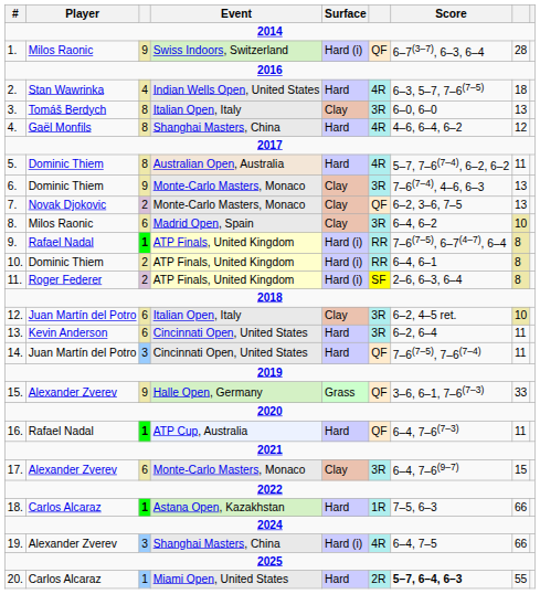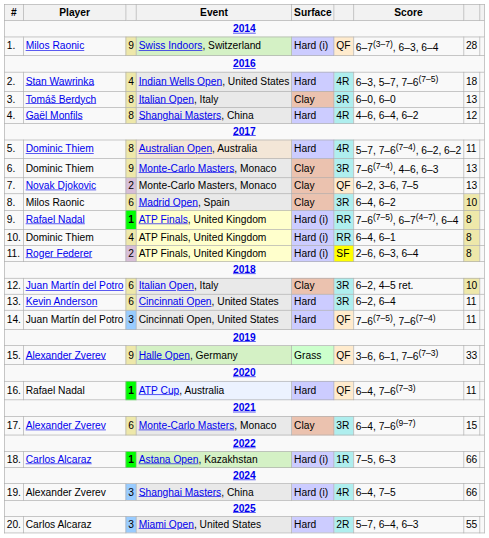 <table class="sortable wikitable nowrap">
 <tr>
 <th class=unsortable>#</th>
 <th>Player</th>
 <th></th>
 <th>Event</th>
 <th>Surface</th>
 <th></th>
 <th class=unsortable>Score</th>
 <th class=unsortable></th>
 <th class=unsortable></th>
 </tr>
 <tr>
 <td style=font-weight:bold;text-align:center colspan="9"><a href='#'>2014</a></td>
 </tr>
 <tr>
 <td>1.</td>
 <td> <a href='#'>Milos Raonic</a></td>
 <td style=background:#eee8aa>9</td>
 <td style=background:#d4f1c5><a href='#'>Swiss Indoors</a>, Switzerland</td>
 <td style=background:#ccf>Hard (i)</td>
 <td style=background:#ffebcd>QF</td>
 <td>6–7<sup>(3–7)</sup>, 6–3, 6–4</td>
 <td>28</td>
 <td></td>
 </tr>
 <tr>
 <td style=font-weight:bold;text-align:center colspan="9"><a href='#'>2016</a></td>
 </tr>
 <tr>
 <td>2.</td>
 <td> <a href='#'>Stan Wawrinka</a></td>
 <td style=background:#eee8aa>4</td>
 <td style=background:#e9e9e9><a href='#'>Indian Wells Open</a>, United States</td>
 <td style=background:#ccf>Hard</td>
 <td style=background:#afeeee>4R</td>
 <td>6–3, 5–7, 7–6<sup>(7–5)</sup></td>
 <td>18</td>
 <td></td>
 </tr>
 <tr>
 <td>3.</td>
 <td> <a href='#'>Tomáš Berdych</a></td>
 <td style=background:#eee8aa>8</td>
 <td style=background:#e9e9e9><a href='#'>Italian Open</a>, Italy</td>
 <td style=background:#ebc2af>Clay</td>
 <td style=background:#afeeee>3R</td>
 <td>6–0, 6–0</td>
 <td>13</td>
 <td></td>
 </tr>
 <tr>
 <td>4.</td>
 <td> <a href='#'>Gaël Monfils</a></td>
 <td style=background:#eee8aa>8</td>
 <td style=background:#e9e9e9><a href='#'>Shanghai Masters</a>, China</td>
 <td style=background:#ccf>Hard</td>
 <td style=background:#afeeee>4R</td>
 <td>4–6, 6–4, 6–2</td>
 <td>12</td>
 <td></td>
 </tr>
 <tr>
 <td style=font-weight:bold;text-align:center colspan="9"><a href='#'>2017</a></td>
 </tr>
 <tr>
 <td>5.</td>
 <td> <a href='#'>Dominic Thiem</a></td>
 <td style=background:#eee8aa>8</td>
 <td style=background:#f3e6d7><a href='#'>Australian Open</a>, Australia</td>
 <td style=background:#ccf>Hard</td>
 <td style=background:#afeeee>4R</td>
 <td>5–7, 7–6<sup>(7–4)</sup>, 6–2, 6–2</td>
 <td>11</td>
 <td></td>
 </tr>
 <tr>
 <td>6.</td>
 <td> Dominic Thiem</td>
 <td style=background:#eee8aa>9</td>
 <td style=background:#e9e9e9><a href='#'>Monte-Carlo Masters</a>, Monaco</td>
 <td style=background:#ebc2af>Clay</td>
 <td style=background:#afeeee>3R</td>
 <td>7–6<sup>(7–4)</sup>, 4–6, 6–3</td>
 <td>13</td>
 <td></td>
 </tr>
 <tr>
 <td>7.</td>
 <td> <a href='#'>Novak Djokovic</a></td>
 <td style=background:thistle>2</td>
 <td style=background:#e9e9e9>Monte-Carlo Masters, Monaco</td>
 <td style=background:#ebc2af>Clay</td>
 <td style=background:#ffebcd>QF</td>
 <td>6–2, 3–6, 7–5</td>
 <td>13</td>
 <td></td>
 </tr>
 <tr>
 <td>8.</td>
 <td> Milos Raonic</td>
 <td style=background:#eee8aa>6</td>
 <td style=background:#e9e9e9><a href='#'>Madrid Open</a>, Spain</td>
 <td style=background:#ebc2af>Clay</td>
 <td style=background:#afeeee>3R</td>
 <td>6–4, 6–2</td>
 <td style=background:#eee8aa>10</td>
 <td></td>
 </tr>
 <tr>
 <td>9.</td>
 <td> <a href='#'>Rafael Nadal</a></td>
 <td bgcolor=lime><strong>1</strong></td>
 <td style=background:#ffffcc><a href='#'>ATP Finals</a>, United Kingdom</td>
 <td style=background:#ccccff>Hard (i)</td>
 <td style=background:#afeeee>RR</td>
 <td>7–6<sup>(7–5)</sup>, 6–7<sup>(4–7)</sup>, 6–4</td>
 <td style=background:#eee8aa>8</td>
 <td></td>
 </tr>
 <tr>
 <td>10.</td>
 <td> Dominic Thiem</td>
-<td style=background:#eee8aa>2</td>
+<td style=background:#eee8aa>4</td>
 <td style=background:#ffffcc>ATP Finals, United Kingdom</td>
 <td style=background:#ccccff>Hard (i)</td>
 <td bgcolor=afeeee>RR</td>
 <td>6–4, 6–1</td>
 <td style=background:#eee8aa>8</td>
 <td></td>
 </tr>
 <tr>
 <td>11.</td>
 <td> <a href='#'>Roger Federer</a></td>
 <td style=background:thistle>2</td>
 <td style=background:#ffffcc>ATP Finals, United Kingdom</td>
 <td style=background:#ccccff>Hard (i)</td>
 <td style=background:yellow>SF</td>
 <td>2–6, 6–3, 6–4</td>
 <td style=background:#eee8aa>8</td>
 <td></td>
 </tr>
 <tr>
 <td style=font-weight:bold;text-align:center colspan="9"><a href='#'>2018</a></td>
 </tr>
 <tr>
 <td>12.</td>
 <td> <a href='#'>Juan Martín del Potro</a></td>
 <td style=background:#eee8aa>6</td>
 <td style=background:#e9e9e9><a href='#'>Italian Open</a>, Italy</td>
 <td style=background:#ebc2af>Clay</td>
 <td style=background:#afeeee>3R</td>
 <td>6–2, 4–5 ret.</td>
 <td style=background:#eee8aa>10</td>
 <td></td>
 </tr>
 <tr>
 <td>13.</td>
 <td> <a href='#'>Kevin Anderson</a></td>
 <td style=background:#eee8aa>6</td>
 <td style=background:#e9e9e9><a href='#'>Cincinnati Open</a>, United States</td>
 <td style=background:#ccccff>Hard</td>
 <td style=background:#afeeee>3R</td>
 <td>6–2, 6–4</td>
 <td>11</td>
 <td></td>
 </tr>
 <tr>
 <td>14.</td>
 <td> Juan Martín del Potro</td>
 <td style=background:#99ccff>3</td>
 <td style=background:#e9e9e9>Cincinnati Open, United States</td>
 <td style=background:#ccccff>Hard</td>
 <td style=background:#ffebcd>QF</td>
 <td>7–6<sup>(7–5)</sup>, 7–6<sup>(7–4)</sup></td>
 <td>11</td>
 <td></td>
 </tr>
 <tr>
 <td style=font-weight:bold;text-align:center colspan="9"><a href='#'>2019</a></td>
 </tr>
 <tr>
 <td>15.</td>
 <td> <a href='#'>Alexander Zverev</a></td>
 <td style=background:#eee8aa>9</td>
 <td style=background:#d4f1c5><a href='#'>Halle Open</a>, Germany</td>
 <td style=background:#ccffcc>Grass</td>
 <td style=background:#ffebcd>QF</td>
 <td>3–6, 6–1, 7–6<sup>(7–3)</sup></td>
 <td>33</td>
 <td></td>
 </tr>
 <tr>
 <td style=font-weight:bold;text-align:center colspan="9"><a href='#'>2020</a></td>
 </tr>
 <tr>
 <td>16.</td>
 <td> Rafael Nadal</td>
 <td bgcolor=lime><strong>1</strong></td>
 <td style=background:#ecf2ff><a href='#'>ATP Cup</a>, Australia</td>
 <td style=background:#ccccff>Hard</td>
 <td style=background:#ffebcd>QF</td>
 <td>6–4, 7–6<sup>(7–3)</sup></td>
 <td>11</td>
 <td></td>
 </tr>
 <tr>
 <td style=font-weight:bold;text-align:center colspan="9"><a href='#'>2021</a></td>
 </tr>
 <tr>
 <td>17.</td>
 <td> <a href='#'>Alexander Zverev</a></td>
 <td style=background:#eee8aa>6</td>
 <td style=background:#e9e9e9><a href='#'>Monte-Carlo Masters</a>, Monaco</td>
 <td style=background:#ebc2af>Clay</td>
 <td style=background:#afeeee>3R</td>
 <td>6–4, 7–6<sup>(9–7)</sup></td>
 <td>15</td>
 <td></td>
 </tr>
 <tr>
 <td style=font-weight:bold;text-align:center colspan="9"><a href='#'>2022</a></td>
 </tr>
 <tr>
 <td>18.</td>
 <td> <a href='#'>Carlos Alcaraz</a></td>
 <td bgcolor=lime><strong>1</strong></td>
 <td style=background:#d4f1c5><a href='#'>Astana Open</a>, Kazakhstan</td>
-<td style=background:#ccccff>Hard</td>
+<td style=background:#ccccff>Hard (i)</td>
 <td style=background:#afeeee>1R</td>
 <td>7–5, 6–3</td>
 <td>66</td>
 <td></td>
 </tr>
 <tr>
 <td style=font-weight:bold;text-align:center colspan="9"><a href='#'>2024</a></td>
 </tr>
 <tr>
 <td>19.</td>
 <td> Alexander Zverev</td>
 <td style=background:#99ccff>3</td>
 <td style=background:#e9e9e9><a href='#'>Shanghai Masters</a>, China</td>
 <td style=background:#ccccff>Hard (i)</td>
 <td style=background:#afeeee>4R</td>
 <td>6–4, 7–5</td>
 <td>66</td>
 <td></td>
 </tr>
 <tr>
 <td style=font-weight:bold;text-align:center colspan="9"><a href='#'>2025</a></td>
 </tr>
 <tr>
 <td>20.</td>
 <td> Carlos Alcaraz</td>
-<td style=background:#99ccff>1</td>
+<td style=background:#99ccff>3</td>
 <td style=background:#e9e9e9><a href='#'>Miami Open</a>, United States</td>
 <td style=background:#ccccff>Hard</td>
 <td style=background:#afeeee>2R</td>
-<td><strong>5–7, 6–4, 6–3</strong></td>
+<td>5–7, 6–4, 6–3</td>
 <td>55</td>
 <td></td>
 </tr>
 </table>
